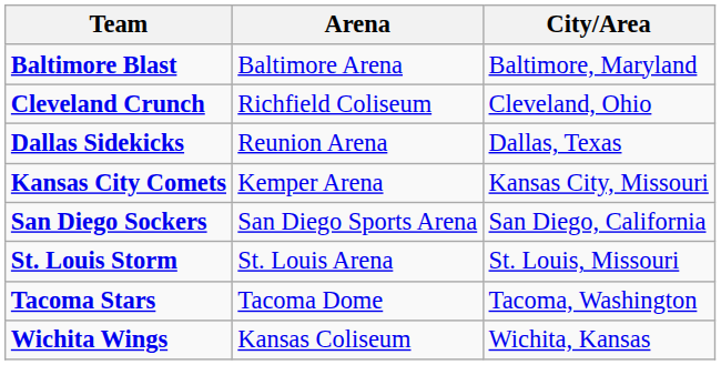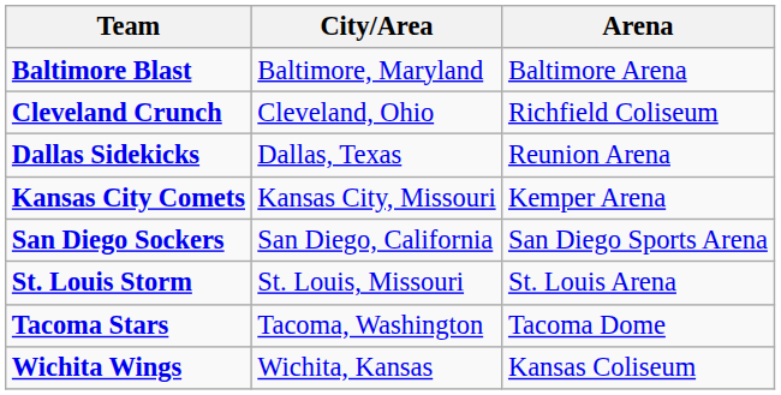 <table class="wikitable">
 <tr>
 <th>Team</th>
+<th>City/Area</th>
 <th>Arena</th>
-<th>City/Area</th>
 </tr>
 <tr>
 <td><strong><a href='#'>Baltimore Blast</a></strong></td>
+<td><a href='#'>Baltimore, Maryland</a></td>
 <td><a href='#'>Baltimore Arena</a></td>
-<td><a href='#'>Baltimore, Maryland</a></td>
 </tr>
 <tr>
 <td><strong><a href='#'>Cleveland Crunch</a></strong></td>
+<td><a href='#'>Cleveland, Ohio</a></td>
 <td><a href='#'>Richfield Coliseum</a></td>
-<td><a href='#'>Cleveland, Ohio</a></td>
 </tr>
 <tr>
 <td><strong><a href='#'>Dallas Sidekicks</a></strong></td>
+<td><a href='#'>Dallas, Texas</a></td>
 <td><a href='#'>Reunion Arena</a></td>
-<td><a href='#'>Dallas, Texas</a></td>
 </tr>
 <tr>
 <td><strong><a href='#'>Kansas City Comets</a></strong></td>
+<td><a href='#'>Kansas City, Missouri</a></td>
 <td><a href='#'>Kemper Arena</a></td>
-<td><a href='#'>Kansas City, Missouri</a></td>
 </tr>
 <tr>
 <td><strong><a href='#'>San Diego Sockers</a></strong></td>
+<td><a href='#'>San Diego, California</a></td>
 <td><a href='#'>San Diego Sports Arena</a></td>
-<td><a href='#'>San Diego, California</a></td>
 </tr>
 <tr>
 <td><strong><a href='#'>St. Louis Storm</a></strong></td>
+<td><a href='#'>St. Louis, Missouri</a></td>
 <td><a href='#'>St. Louis Arena</a></td>
-<td><a href='#'>St. Louis, Missouri</a></td>
 </tr>
 <tr>
 <td><strong><a href='#'>Tacoma Stars</a></strong></td>
+<td><a href='#'>Tacoma, Washington</a></td>
 <td><a href='#'>Tacoma Dome</a></td>
-<td><a href='#'>Tacoma, Washington</a></td>
 </tr>
 <tr>
 <td><strong><a href='#'>Wichita Wings</a></strong></td>
+<td><a href='#'>Wichita, Kansas</a></td>
 <td><a href='#'>Kansas Coliseum</a></td>
-<td><a href='#'>Wichita, Kansas</a></td>
 </tr>
 </table>
